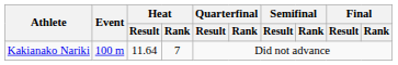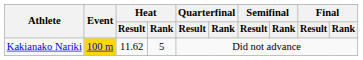 <table class=wikitable style="font-size:90%">
 <tr>
 <th rowspan="2">Athlete</th>
 <th rowspan="2">Event</th>
 <th colspan="2">Heat</th>
 <th colspan="2">Quarterfinal</th>
 <th colspan="2">Semifinal</th>
 <th colspan="2">Final</th>
 </tr>
 <tr style="font-size:95%">
 <th>Result</th>
 <th>Rank</th>
 <th>Result</th>
 <th>Rank</th>
 <th>Result</th>
 <th>Rank</th>
 <th>Result</th>
 <th>Rank</th>
 </tr>
 <tr align=center>
 <td align=left><a href='#'>Kakianako Nariki</a></td>
-<td align=left><a href='#'>100 m</a></td>
-<td>11.64</td>
-<td>7</td>
+<td align=left style="background: gold;"><a href='#'>100 m</a></td>
+<td>11.62</td>
+<td>5</td>
 <td colspan=6>Did not advance</td>
 </tr>
 </table>
